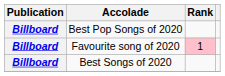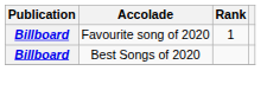 <table class="wikitable sortable plainrowheaders" style="text-align:center;">
 <tr>
 <th>Publication</th>
 <th class="unsortable">Accolade</th>
 <th>Rank</th>
 <th class="unsortable"></th>
 </tr>
 <tr>
 <th scope="row" rowspan="1"><a href='#'><em>Billboard</em></a></th>
-<td>Best Pop Songs of 2020</td>
-<td></td>
-<td style="text-align:center;"></td>
-</tr>
-<tr>
-<th scope="row" rowspan="1"><a href='#'><em>Billboard</em></a></th>
 <td>Favourite song of 2020</td>
-<td style="background: pink; text-align:center;">1</td>
+<td style="text-align:center;">1</td>
 <td style="text-align:center;"></td>
 </tr>
 <tr>
 <th scope="row" rowspan="1"><a href='#'><em>Billboard</em></a></th>
 <td>Best Songs of 2020</td>
 <td></td>
 <td style="text-align:center;"></td>
 </tr>
 <tr>
 </tr>
 </table>
